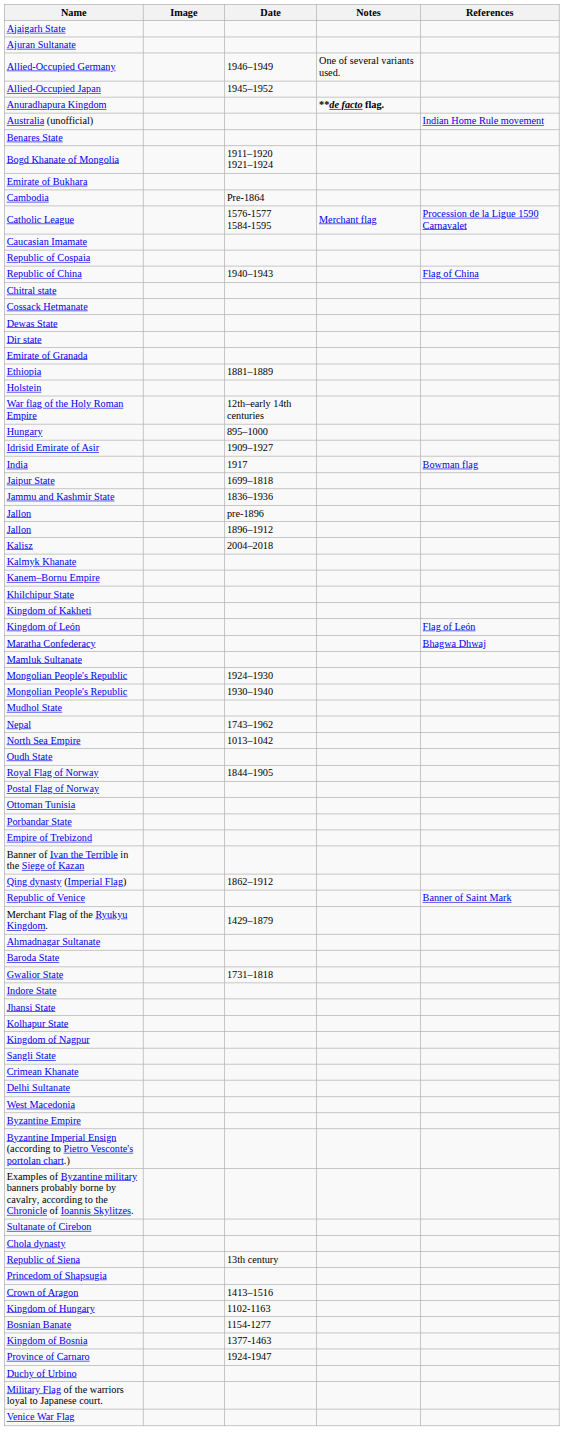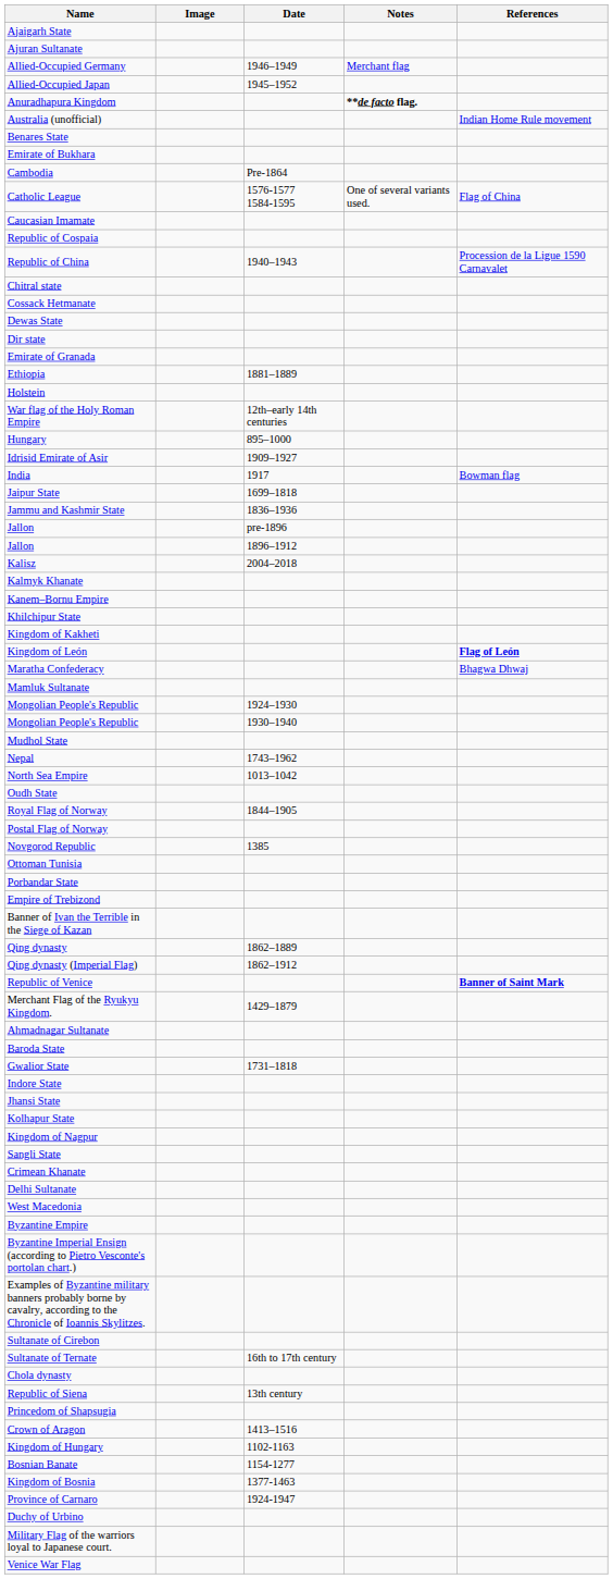 <table class="wikitable">
 <tr>
 <th width=25%>Name</th>
 <th width=120px>Image</th>
 <th>Date</th>
 <th>Notes</th>
 <th>References</th>
 </tr>
 <tr>
 <td><a href='#'>Ajaigarh State</a></td>
 <td></td>
 <td></td>
 <td></td>
 <td></td>
 </tr>
 <tr>
 <td><a href='#'>Ajuran Sultanate</a></td>
 <td></td>
 <td></td>
 <td></td>
 <td></td>
 </tr>
 <tr>
 <td><a href='#'>Allied-Occupied Germany</a></td>
 <td></td>
 <td>1946–1949</td>
-<td>One of several variants used.</td>
+<td><a href='#'>Merchant flag</a></td>
 <td></td>
 </tr>
 <tr>
 <td><a href='#'>Allied-Occupied Japan</a></td>
 <td></td>
 <td>1945–1952</td>
 <td></td>
 <td></td>
 </tr>
 <tr>
 <td><a href='#'>Anuradhapura Kingdom</a></td>
 <td></td>
 <td></td>
 <td><strong>**<em><u>de facto</u></em> flag.</strong></td>
 <td></td>
 </tr>
 <tr>
 <td><a href='#'>Australia</a> (unofficial)</td>
 <td></td>
 <td></td>
 <td></td>
 <td><a href='#'>Indian Home Rule movement</a></td>
 </tr>
 <tr>
 <td><a href='#'>Benares State</a></td>
 <td></td>
 <td></td>
 <td></td>
 <td></td>
 </tr>
 <tr>
-<td><a href='#'>Bogd Khanate of Mongolia</a></td>
-<td></td>
-<td>1911–1920<br>1921–1924</td>
-<td></td>
-<td></td>
-</tr>
-<tr>
 <td><a href='#'>Emirate of Bukhara</a></td>
 <td></td>
 <td></td>
 <td></td>
 <td></td>
 </tr>
 <tr>
 <td><a href='#'>Cambodia</a></td>
 <td></td>
 <td>Pre-1864</td>
 <td></td>
 <td></td>
 </tr>
 <tr>
 <td><a href='#'>Catholic League</a></td>
 <td></td>
 <td>1576-1577<br>1584-1595</td>
-<td><a href='#'>Merchant flag</a></td>
-<td><a href='#'>Procession de la Ligue 1590 Carnavalet</a></td>
+<td>One of several variants used.</td>
+<td><a href='#'>Flag of China</a></td>
 </tr>
 <tr>
 <td><a href='#'>Caucasian Imamate</a></td>
 <td></td>
 <td></td>
 <td></td>
 <td></td>
 </tr>
 <tr>
 <td><a href='#'>Republic of Cospaia</a></td>
 <td></td>
 <td></td>
 <td></td>
 <td></td>
 </tr>
 <tr>
 <td><a href='#'>Republic of China</a></td>
 <td></td>
 <td>1940–1943</td>
 <td></td>
-<td><a href='#'>Flag of China</a></td>
+<td><a href='#'>Procession de la Ligue 1590 Carnavalet</a></td>
 </tr>
 <tr>
 <td><a href='#'>Chitral state</a></td>
 <td></td>
 <td></td>
 <td></td>
 <td></td>
 </tr>
 <tr>
 <td><a href='#'>Cossack Hetmanate</a></td>
 <td></td>
 <td></td>
 <td></td>
 <td></td>
 </tr>
 <tr>
 <td><a href='#'>Dewas State</a></td>
 <td></td>
 <td></td>
 <td></td>
 <td></td>
 </tr>
 <tr>
 <td><a href='#'>Dir state</a></td>
 <td></td>
 <td></td>
 <td></td>
 <td></td>
 </tr>
 <tr>
 <td><a href='#'>Emirate of Granada</a></td>
 <td></td>
 <td></td>
 <td></td>
 <td></td>
 </tr>
 <tr>
 <td><a href='#'>Ethiopia</a></td>
 <td></td>
 <td>1881–1889</td>
 <td></td>
 <td></td>
 </tr>
 <tr>
 <td><a href='#'>Holstein</a></td>
 <td></td>
 <td></td>
 <td></td>
 <td></td>
 </tr>
 <tr>
 <td><a href='#'>War flag of the Holy Roman Empire</a></td>
 <td></td>
 <td>12th–early 14th centuries</td>
 <td></td>
 <td></td>
 </tr>
 <tr>
 <td><a href='#'>Hungary</a></td>
 <td></td>
 <td>895–1000</td>
 <td></td>
 <td></td>
 </tr>
 <tr>
 <td><a href='#'>Idrisid Emirate of Asir</a></td>
 <td></td>
 <td>1909–1927</td>
 <td></td>
 <td></td>
 </tr>
 <tr>
 <td><a href='#'>India</a></td>
 <td></td>
 <td>1917</td>
 <td></td>
 <td><a href='#'>Bowman flag</a></td>
 </tr>
 <tr>
 <td><a href='#'>Jaipur State</a></td>
 <td></td>
 <td>1699–1818</td>
 <td></td>
 <td></td>
 </tr>
 <tr>
 <td><a href='#'>Jammu and Kashmir State</a></td>
 <td></td>
 <td>1836–1936</td>
 <td></td>
 <td></td>
 </tr>
 <tr>
 <td><a href='#'>Jallon</a></td>
 <td></td>
 <td>pre-1896</td>
 <td></td>
 <td></td>
 </tr>
 <tr>
 <td><a href='#'>Jallon</a></td>
 <td></td>
 <td>1896–1912</td>
 <td></td>
 <td></td>
 </tr>
 <tr>
 <td><a href='#'>Kalisz</a></td>
 <td></td>
 <td>2004–2018</td>
 <td></td>
 <td></td>
 </tr>
 <tr>
 <td><a href='#'>Kalmyk Khanate</a></td>
 <td></td>
 <td></td>
 <td></td>
 <td></td>
 </tr>
 <tr>
 <td><a href='#'>Kanem–Bornu Empire</a></td>
 <td></td>
 <td></td>
 <td></td>
 <td></td>
 </tr>
 <tr>
 <td><a href='#'>Khilchipur State</a></td>
 <td></td>
 <td></td>
 <td></td>
 <td></td>
 </tr>
 <tr>
 <td><a href='#'>Kingdom of Kakheti</a></td>
 <td></td>
 <td></td>
 <td></td>
 <td></td>
 </tr>
 <tr>
 <td><a href='#'>Kingdom of León</a></td>
 <td></td>
 <td></td>
 <td></td>
-<td><a href='#'>Flag of León</a></td>
+<td><strong><a href='#'>Flag of León</a></strong></td>
 </tr>
 <tr>
 <td><a href='#'>Maratha Confederacy</a></td>
 <td></td>
 <td></td>
 <td></td>
 <td><a href='#'>Bhagwa Dhwaj</a></td>
 </tr>
 <tr>
 <td><a href='#'>Mamluk Sultanate</a></td>
 <td></td>
 <td></td>
 <td></td>
 <td></td>
 </tr>
 <tr>
 <td><a href='#'>Mongolian People's Republic</a></td>
 <td></td>
 <td>1924–1930</td>
 <td></td>
 <td></td>
 </tr>
 <tr>
 <td><a href='#'>Mongolian People's Republic</a></td>
 <td></td>
 <td>1930–1940</td>
 <td></td>
 <td></td>
 </tr>
 <tr>
 <td><a href='#'>Mudhol State</a></td>
 <td></td>
 <td></td>
 <td></td>
 <td></td>
 </tr>
 <tr>
 <td><a href='#'>Nepal</a></td>
 <td></td>
 <td>1743–1962</td>
 <td></td>
 <td></td>
 </tr>
 <tr>
 <td><a href='#'>North Sea Empire</a></td>
 <td></td>
 <td>1013–1042</td>
 <td></td>
 <td></td>
 </tr>
 <tr>
 <td><a href='#'>Oudh State</a></td>
 <td></td>
 <td></td>
 <td></td>
 <td></td>
 </tr>
 <tr>
 <td><a href='#'>Royal Flag of Norway</a></td>
 <td></td>
 <td>1844–1905</td>
 <td></td>
 <td></td>
 </tr>
 <tr>
 <td><a href='#'>Postal Flag of Norway</a></td>
 <td></td>
 <td></td>
 <td></td>
 <td></td>
 </tr>
 <tr>
+<td><a href='#'>Novgorod Republic</a></td>
+<td></td>
+<td>1385</td>
+<td></td>
+<td></td>
+</tr>
+<tr>
 <td><a href='#'>Ottoman Tunisia</a></td>
 <td></td>
 <td></td>
 <td></td>
 <td></td>
 </tr>
 <tr>
 <td><a href='#'>Porbandar State</a></td>
 <td></td>
 <td></td>
 <td></td>
 <td></td>
 </tr>
 <tr>
 <td><a href='#'>Empire of Trebizond</a></td>
 <td></td>
 <td></td>
 <td></td>
 <td></td>
 </tr>
 <tr>
 <td>Banner of <a href='#'>Ivan the Terrible</a> in the <a href='#'>Siege of Kazan</a></td>
 <td></td>
 <td></td>
 <td></td>
 <td></td>
 </tr>
 <tr>
+<td><a href='#'>Qing dynasty</a></td>
+<td></td>
+<td>1862–1889</td>
+<td></td>
+<td></td>
+</tr>
+<tr>
 <td><a href='#'>Qing dynasty</a> (<a href='#'>Imperial Flag</a>)</td>
 <td></td>
 <td>1862–1912</td>
 <td></td>
 <td></td>
 </tr>
 <tr>
 <td><a href='#'>Republic of Venice</a></td>
 <td></td>
 <td></td>
 <td></td>
-<td><a href='#'>Banner of Saint Mark</a></td>
+<td><strong><a href='#'>Banner of Saint Mark</a></strong></td>
 </tr>
 <tr>
 <td>Merchant Flag of the <a href='#'>Ryukyu Kingdom</a>.</td>
 <td></td>
 <td>1429–1879</td>
 <td></td>
 <td></td>
 </tr>
 <tr>
 <td><a href='#'>Ahmadnagar Sultanate</a></td>
 <td></td>
 <td></td>
 <td></td>
 <td></td>
 </tr>
 <tr>
 <td><a href='#'>Baroda State</a></td>
 <td></td>
 <td></td>
 <td></td>
 <td></td>
 </tr>
 <tr>
 <td><a href='#'>Gwalior State</a></td>
 <td></td>
 <td>1731–1818</td>
 <td></td>
 <td></td>
 </tr>
 <tr>
 <td><a href='#'>Indore State</a></td>
 <td></td>
 <td></td>
 <td></td>
 <td></td>
 </tr>
 <tr>
 <td><a href='#'>Jhansi State</a></td>
 <td></td>
 <td></td>
 <td></td>
 <td></td>
 </tr>
 <tr>
 <td><a href='#'>Kolhapur State</a></td>
 <td></td>
 <td></td>
 <td></td>
 <td></td>
 </tr>
 <tr>
 <td><a href='#'>Kingdom of Nagpur</a></td>
 <td></td>
 <td></td>
 <td></td>
 <td></td>
 </tr>
 <tr>
 <td><a href='#'>Sangli State</a></td>
 <td></td>
 <td></td>
 <td></td>
 <td></td>
 </tr>
 <tr>
 <td><a href='#'>Crimean Khanate</a></td>
 <td></td>
 <td></td>
 <td></td>
 <td></td>
 </tr>
 <tr>
 <td><a href='#'>Delhi Sultanate</a></td>
 <td></td>
 <td></td>
 <td></td>
 <td></td>
 </tr>
 <tr>
 <td><a href='#'>West Macedonia</a></td>
 <td></td>
 <td></td>
 <td></td>
 <td></td>
 </tr>
 <tr>
 <td><a href='#'>Byzantine Empire</a></td>
 <td></td>
 <td></td>
 <td></td>
 <td></td>
 </tr>
 <tr>
 <td><a href='#'>Byzantine Imperial Ensign</a> (according to <a href='#'>Pietro Vesconte's portolan chart</a>.)</td>
 <td></td>
 <td></td>
 <td></td>
 <td></td>
 </tr>
 <tr>
 <td>Examples of <a href='#'>Byzantine military</a> banners probably borne by cavalry<em>,</em> according to the <a href='#'>Chronicle</a> of <a href='#'>Ioannis Skylitzes</a>.</td>
 <td></td>
 <td></td>
 <td></td>
 <td></td>
 </tr>
 <tr>
 <td><a href='#'>Sultanate of Cirebon</a></td>
 <td></td>
 <td></td>
 <td></td>
 <td></td>
 </tr>
 <tr>
+<td><a href='#'>Sultanate of Ternate</a></td>
+<td></td>
+<td>16th to 17th century</td>
+<td></td>
+<td></td>
+</tr>
+<tr>
 <td><a href='#'>Chola dynasty</a></td>
 <td></td>
 <td></td>
 <td></td>
 <td></td>
 </tr>
 <tr>
 <td><a href='#'>Republic of Siena</a></td>
 <td></td>
 <td>13th century</td>
 <td></td>
 <td></td>
 </tr>
 <tr>
 <td><a href='#'>Princedom of Shapsugia</a></td>
 <td></td>
 <td></td>
 <td></td>
 <td></td>
 </tr>
 <tr>
 <td><a href='#'>Crown of Aragon</a></td>
 <td></td>
 <td>1413–1516</td>
 <td></td>
 <td></td>
 </tr>
 <tr>
 <td><a href='#'>Kingdom of Hungary</a></td>
 <td></td>
 <td>1102-1163</td>
 <td></td>
 <td></td>
 </tr>
 <tr>
 <td><a href='#'>Bosnian Banate</a></td>
 <td></td>
 <td>1154-1277</td>
 <td></td>
 <td></td>
 </tr>
 <tr>
 <td><a href='#'>Kingdom of Bosnia</a></td>
 <td></td>
 <td>1377-1463</td>
 <td></td>
 <td></td>
 </tr>
 <tr>
 <td><a href='#'>Province of Carnaro</a></td>
 <td></td>
 <td>1924-1947</td>
 <td></td>
 <td></td>
 </tr>
 <tr>
 <td><a href='#'>Duchy of Urbino</a></td>
 <td></td>
 <td></td>
 <td></td>
 <td></td>
 </tr>
 <tr>
 <td><a href='#'>Military Flag</a> of the warriors loyal to Japanese court.</td>
 <td></td>
 <td></td>
 <td></td>
 <td></td>
 </tr>
 <tr>
 <td><a href='#'>Venice War Flag</a></td>
 <td></td>
 <td></td>
 <td></td>
 <td></td>
 </tr>
 </table>
